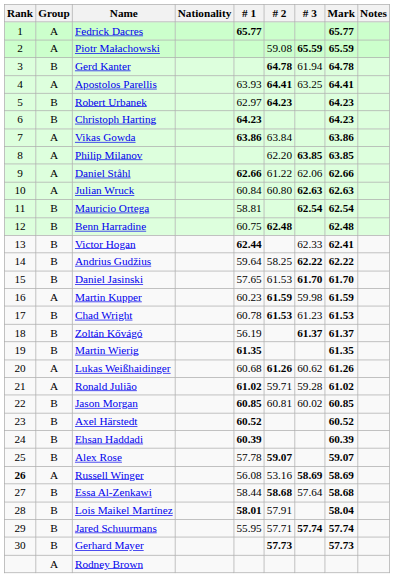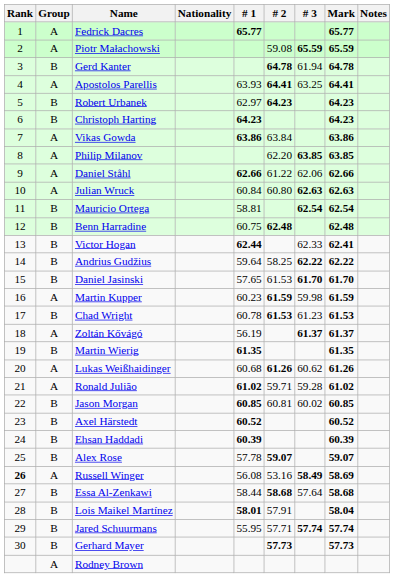 <table class="wikitable sortable" style="text-align:center">
 <tr>
 <th>Rank</th>
 <th>Group</th>
 <th>Name</th>
 <th>Nationality</th>
 <th># 1</th>
 <th># 2</th>
 <th># 3</th>
 <th>Mark</th>
 <th>Notes</th>
 </tr>
 <tr bgcolor=ccffcc>
 <td>1</td>
 <td>A</td>
 <td align=left><a href='#'>Fedrick Dacres</a></td>
 <td align=left></td>
 <td><strong>65.77</strong></td>
 <td></td>
 <td></td>
 <td><strong>65.77</strong></td>
 <td></td>
 </tr>
 <tr bgcolor=ccffcc>
 <td>2</td>
 <td>A</td>
 <td align=left><a href='#'>Piotr Małachowski</a></td>
 <td align=left></td>
 <td></td>
 <td>59.08</td>
 <td><strong>65.59</strong></td>
 <td><strong>65.59</strong></td>
 <td></td>
 </tr>
 <tr bgcolor=ddffdd>
 <td>3</td>
 <td>B</td>
 <td align=left><a href='#'>Gerd Kanter</a></td>
 <td align=left></td>
 <td></td>
 <td><strong>64.78</strong></td>
 <td>61.94</td>
 <td><strong>64.78</strong></td>
 <td></td>
 </tr>
 <tr bgcolor=ddffdd>
 <td>4</td>
 <td>A</td>
 <td align=left><a href='#'>Apostolos Parellis</a></td>
 <td align=left></td>
 <td>63.93</td>
 <td><strong>64.41</strong></td>
 <td>63.25</td>
 <td><strong>64.41</strong></td>
 <td></td>
 </tr>
 <tr bgcolor=ddffdd>
 <td>5</td>
 <td>B</td>
 <td align=left><a href='#'>Robert Urbanek</a></td>
 <td align=left></td>
 <td>62.97</td>
 <td><strong>64.23</strong></td>
 <td></td>
 <td><strong>64.23</strong></td>
 <td></td>
 </tr>
 <tr bgcolor=ddffdd>
 <td>6</td>
 <td>B</td>
 <td align=left><a href='#'>Christoph Harting</a></td>
 <td align=left></td>
 <td><strong>64.23</strong></td>
 <td></td>
 <td></td>
 <td><strong>64.23</strong></td>
 <td></td>
 </tr>
 <tr bgcolor=ddffdd>
 <td>7</td>
 <td>A</td>
 <td align=left><a href='#'>Vikas Gowda</a></td>
 <td align=left></td>
 <td><strong>63.86</strong></td>
 <td>63.84</td>
 <td></td>
 <td><strong>63.86</strong></td>
 <td></td>
 </tr>
 <tr bgcolor=ddffdd>
 <td>8</td>
 <td>A</td>
 <td align=left><a href='#'>Philip Milanov</a></td>
 <td align=left></td>
 <td></td>
 <td>62.20</td>
 <td><strong>63.85</strong></td>
 <td><strong>63.85</strong></td>
 <td></td>
 </tr>
 <tr bgcolor=ddffdd>
 <td>9</td>
 <td>A</td>
 <td align=left><a href='#'>Daniel Ståhl</a></td>
 <td align=left></td>
 <td><strong>62.66</strong></td>
 <td>61.22</td>
 <td>62.06</td>
 <td><strong>62.66</strong></td>
 <td></td>
 </tr>
 <tr bgcolor=ddffdd>
 <td>10</td>
 <td>A</td>
 <td align=left><a href='#'>Julian Wruck</a></td>
 <td align=left></td>
 <td>60.84</td>
 <td>60.80</td>
 <td><strong>62.63</strong></td>
 <td><strong>62.63</strong></td>
 <td></td>
 </tr>
 <tr bgcolor=ddffdd>
 <td>11</td>
 <td>B</td>
 <td align=left><a href='#'>Mauricio Ortega</a></td>
 <td align=left></td>
 <td>58.81</td>
 <td></td>
 <td><strong>62.54</strong></td>
 <td><strong>62.54</strong></td>
 <td></td>
 </tr>
 <tr bgcolor=ddffdd>
 <td>12</td>
 <td>B</td>
 <td align=left><a href='#'>Benn Harradine</a></td>
 <td align=left></td>
 <td>60.75</td>
 <td><strong>62.48</strong></td>
 <td></td>
 <td><strong>62.48</strong></td>
 <td></td>
 </tr>
 <tr>
 <td>13</td>
 <td>B</td>
 <td align=left><a href='#'>Victor Hogan</a></td>
 <td align=left></td>
 <td><strong>62.44</strong></td>
 <td></td>
 <td>62.33</td>
 <td><strong>62.41</strong></td>
 <td></td>
 </tr>
 <tr>
 <td>14</td>
 <td>B</td>
 <td align=left><a href='#'>Andrius Gudžius</a></td>
 <td align=left></td>
 <td>59.64</td>
 <td>58.25</td>
 <td><strong>62.22</strong></td>
 <td><strong>62.22</strong></td>
 <td></td>
 </tr>
 <tr>
 <td>15</td>
 <td>B</td>
 <td align=left><a href='#'>Daniel Jasinski</a></td>
 <td align=left></td>
 <td>57.65</td>
 <td>61.53</td>
 <td><strong>61.70</strong></td>
 <td><strong>61.70</strong></td>
 <td></td>
 </tr>
 <tr>
 <td>16</td>
 <td>A</td>
 <td align=left><a href='#'>Martin Kupper</a></td>
 <td align=left></td>
 <td>60.23</td>
 <td><strong>61.59</strong></td>
 <td>59.98</td>
 <td><strong>61.59</strong></td>
 <td></td>
 </tr>
 <tr>
 <td>17</td>
 <td>B</td>
 <td align=left><a href='#'>Chad Wright</a></td>
 <td align=left></td>
 <td>60.78</td>
 <td><strong>61.53</strong></td>
 <td>61.23</td>
 <td><strong>61.53</strong></td>
 <td></td>
 </tr>
 <tr>
 <td>18</td>
-<td>B</td>
+<td>A</td>
 <td align=left><a href='#'>Zoltán Kővágó</a></td>
 <td align=left></td>
 <td>56.19</td>
 <td></td>
 <td><strong>61.37</strong></td>
 <td><strong>61.37</strong></td>
 <td></td>
 </tr>
 <tr>
 <td>19</td>
 <td>B</td>
 <td align=left><a href='#'>Martin Wierig</a></td>
 <td align=left></td>
 <td><strong>61.35</strong></td>
 <td></td>
 <td></td>
 <td><strong>61.35</strong></td>
 <td></td>
 </tr>
 <tr>
 <td>20</td>
 <td>A</td>
 <td align=left><a href='#'>Lukas Weißhaidinger</a></td>
 <td align=left></td>
 <td>60.68</td>
 <td><strong>61.26</strong></td>
 <td>60.62</td>
 <td><strong>61.26</strong></td>
 <td></td>
 </tr>
 <tr>
 <td>21</td>
 <td>A</td>
 <td align=left><a href='#'>Ronald Julião</a></td>
 <td align=left></td>
 <td><strong>61.02</strong></td>
 <td>59.71</td>
 <td>59.28</td>
 <td><strong>61.02</strong></td>
 <td></td>
 </tr>
 <tr>
 <td>22</td>
 <td>B</td>
 <td align=left><a href='#'>Jason Morgan</a></td>
 <td align=left></td>
 <td><strong>60.85</strong></td>
 <td>60.81</td>
 <td>60.02</td>
 <td><strong>60.85</strong></td>
 <td></td>
 </tr>
 <tr>
 <td>23</td>
 <td>B</td>
 <td align=left><a href='#'>Axel Härstedt</a></td>
 <td align=left></td>
 <td><strong>60.52</strong></td>
 <td></td>
 <td></td>
 <td><strong>60.52</strong></td>
 <td></td>
 </tr>
 <tr>
 <td>24</td>
 <td>B</td>
 <td align=left><a href='#'>Ehsan Haddadi</a></td>
 <td align=left></td>
 <td><strong>60.39</strong></td>
 <td></td>
 <td></td>
 <td><strong>60.39</strong></td>
 <td></td>
 </tr>
 <tr>
 <td>25</td>
 <td>B</td>
 <td align=left><a href='#'>Alex Rose</a></td>
 <td align=left></td>
 <td>57.78</td>
 <td><strong>59.07</strong></td>
 <td></td>
 <td><strong>59.07</strong></td>
 <td></td>
 </tr>
 <tr>
 <td><strong>26</strong></td>
 <td>A</td>
 <td align=left><a href='#'>Russell Winger</a></td>
 <td align=left></td>
 <td>56.08</td>
 <td>53.16</td>
-<td><strong>58.69</strong></td>
+<td><strong>58.49</strong></td>
 <td><strong>58.69</strong></td>
 <td></td>
 </tr>
 <tr>
 <td>27</td>
 <td>B</td>
 <td align=left><a href='#'>Essa Al-Zenkawi</a></td>
 <td align=left></td>
 <td>58.44</td>
 <td><strong>58.68</strong></td>
 <td>57.64</td>
 <td><strong>58.68</strong></td>
 <td></td>
 </tr>
 <tr>
 <td>28</td>
 <td>B</td>
 <td align=left><a href='#'>Lois Maikel Martínez</a></td>
 <td align=left></td>
 <td><strong>58.01</strong></td>
 <td>57.91</td>
 <td></td>
 <td><strong>58.04</strong></td>
 <td></td>
 </tr>
 <tr>
 <td>29</td>
 <td>B</td>
 <td align=left><a href='#'>Jared Schuurmans</a></td>
 <td align=left></td>
 <td>55.95</td>
 <td>57.71</td>
 <td><strong>57.74</strong></td>
 <td><strong>57.74</strong></td>
 <td></td>
 </tr>
 <tr>
 <td>30</td>
 <td>B</td>
 <td align=left><a href='#'>Gerhard Mayer</a></td>
 <td align=left></td>
 <td></td>
 <td><strong>57.73</strong></td>
 <td></td>
 <td><strong>57.73</strong></td>
 <td></td>
 </tr>
 <tr>
 <td></td>
 <td>A</td>
 <td align=left><a href='#'>Rodney Brown</a></td>
 <td align=left></td>
 <td></td>
 <td></td>
 <td></td>
 <td><strong></strong></td>
 <td></td>
 </tr>
 </table>
